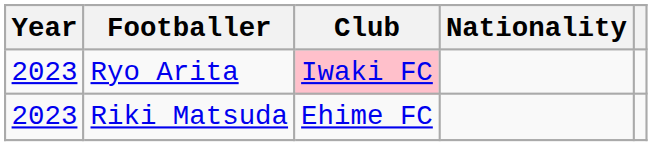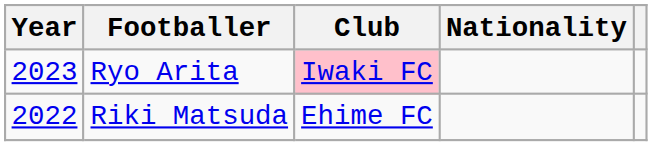 <table class="wikitable plainrowheaders sortable">
 <tr>
 <th>Year</th>
 <th>Footballer</th>
 <th>Club</th>
 <th>Nationality</th>
 <th class="unsortable" scope="col"></th>
 </tr>
 <tr>
 <td><a href='#'>2023</a></td>
 <td><a href='#'>Ryo Arita</a></td>
 <td style="background: pink;"><a href='#'>Iwaki FC</a></td>
 <td></td>
 <td></td>
 </tr>
 <tr>
-<td><a href='#'>2023</a></td>
+<td><a href='#'>2022</a></td>
 <td><a href='#'>Riki Matsuda</a></td>
 <td><a href='#'>Ehime FC</a></td>
 <td></td>
 <td></td>
 </tr>
 </table>
